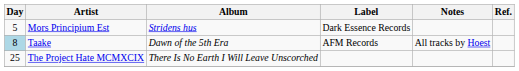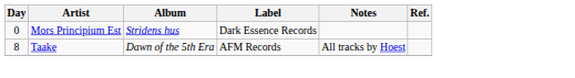 <table class="wikitable" id="table_November">
 <tr>
 <th>Day</th>
 <th>Artist</th>
 <th>Album</th>
 <th>Label</th>
 <th>Notes</th>
 <th>Ref.</th>
 </tr>
 <tr>
-<td rowspan="1" style="text-align:center;">5</td>
+<td rowspan="1" style="text-align:center;">0</td>
 <td><a href='#'>Mors Principium Est</a></td>
 <td><em><a href='#'>Stridens hus</a></em></td>
 <td>Dark Essence Records</td>
 <td></td>
 <td style="text-align:center;"></td>
 </tr>
 <tr>
-<td rowspan="1" style="background: lightblue; text-align:center;">8</td>
+<td rowspan="1" style="text-align:center;">8</td>
 <td><a href='#'>Taake</a></td>
 <td><em>Dawn of the 5th Era</em></td>
 <td>AFM Records</td>
 <td>All tracks by <a href='#'>Hoest</a></td>
 <td></td>
 </tr>
 <tr>
-<td rowspan="1" style="text-align:center;">25</td>
-<td><a href='#'>The Project Hate MCMXCIX</a></td>
-<td><em>There Is No Earth I Will Leave Unscorched</em></td>
-<td></td>
-<td></td>
-<td style="text-align:center;"></td>
-</tr>
-<tr>
 </tr>
 </table>
